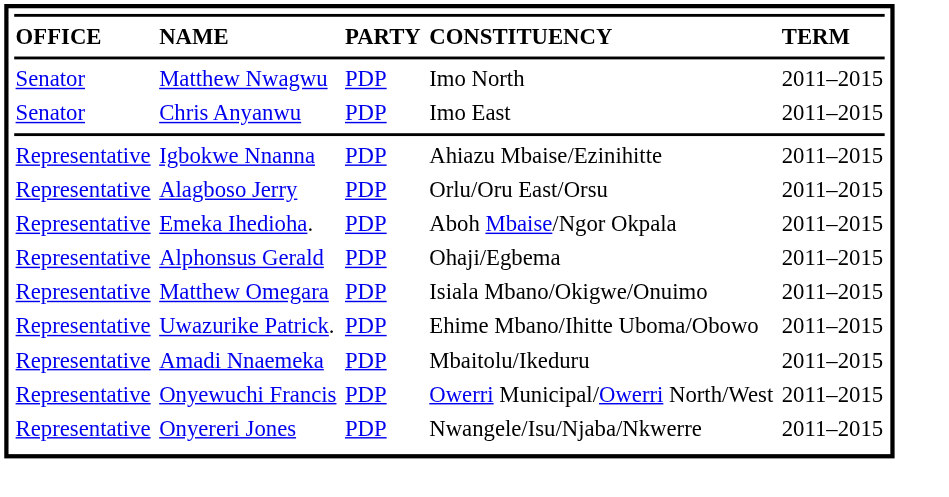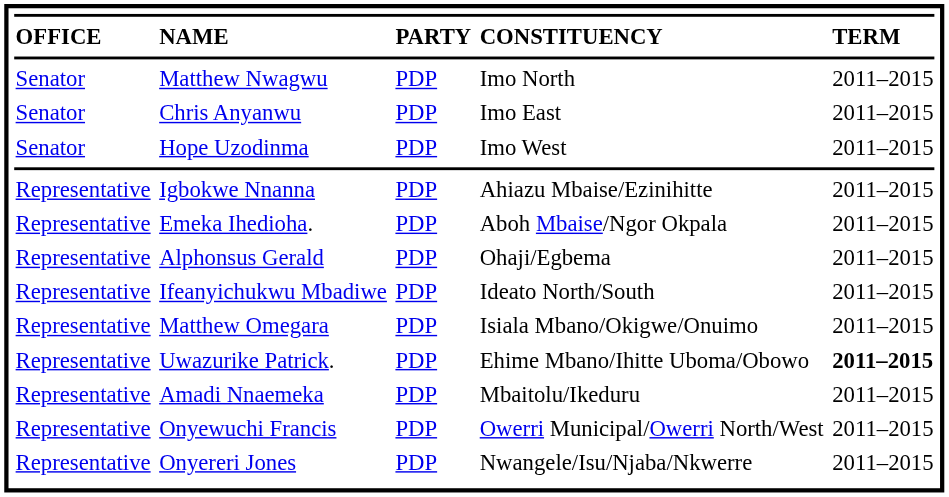 <table cellpadding=1 cellspacing=4 style="margin:3px; border:3px solid #000000;">
 <tr>
 <td bgcolor=#000000 colspan=5></td>
 </tr>
 <tr>
 <td><strong>OFFICE</strong></td>
 <td><strong>NAME</strong></td>
 <td><strong>PARTY</strong></td>
 <td><strong>CONSTITUENCY</strong></td>
 <td><strong>TERM</strong></td>
 </tr>
 <tr>
 <td bgcolor=#000000 colspan=5></td>
 </tr>
 <tr>
 <td><a href='#'>Senator</a></td>
 <td><a href='#'>Matthew Nwagwu</a></td>
 <td><a href='#'>PDP</a></td>
 <td>Imo North</td>
 <td>2011–2015</td>
 </tr>
 <tr>
 <td><a href='#'>Senator</a></td>
 <td><a href='#'>Chris Anyanwu</a></td>
 <td><a href='#'>PDP</a></td>
 <td>Imo East</td>
 <td>2011–2015</td>
 </tr>
 <tr>
+<td><a href='#'>Senator</a></td>
+<td><a href='#'>Hope Uzodinma</a></td>
+<td><a href='#'>PDP</a></td>
+<td>Imo West</td>
+<td>2011–2015</td>
+</tr>
+<tr>
 <td bgcolor=#000000 colspan=5></td>
 </tr>
 <tr>
 <td><a href='#'>Representative</a></td>
 <td><a href='#'>Igbokwe Nnanna</a></td>
 <td><a href='#'>PDP</a></td>
 <td>Ahiazu Mbaise/Ezinihitte</td>
-<td>2011–2015</td>
-</tr>
-<tr>
-<td><a href='#'>Representative</a></td>
-<td><a href='#'>Alagboso Jerry</a></td>
-<td><a href='#'>PDP</a></td>
-<td>Orlu/Oru East/Orsu</td>
 <td>2011–2015</td>
 </tr>
 <tr>
 <td><a href='#'>Representative</a></td>
 <td><a href='#'>Emeka Ihedioha</a>.</td>
 <td><a href='#'>PDP</a></td>
 <td>Aboh <a href='#'>Mbaise</a>/Ngor Okpala</td>
 <td>2011–2015</td>
 </tr>
 <tr>
 <td><a href='#'>Representative</a></td>
 <td><a href='#'>Alphonsus Gerald</a></td>
 <td><a href='#'>PDP</a></td>
 <td>Ohaji/Egbema</td>
 <td>2011–2015</td>
 </tr>
 <tr>
 <td><a href='#'>Representative</a></td>
+<td><a href='#'>Ifeanyichukwu Mbadiwe</a></td>
+<td><a href='#'>PDP</a></td>
+<td>Ideato North/South</td>
+<td>2011–2015</td>
+</tr>
+<tr>
+<td><a href='#'>Representative</a></td>
 <td><a href='#'>Matthew Omegara</a></td>
 <td><a href='#'>PDP</a></td>
 <td>Isiala Mbano/Okigwe/Onuimo</td>
 <td>2011–2015</td>
 </tr>
 <tr>
 <td><a href='#'>Representative</a></td>
 <td><a href='#'>Uwazurike Patrick</a>.</td>
 <td><a href='#'>PDP</a></td>
 <td>Ehime Mbano/Ihitte Uboma/Obowo</td>
-<td>2011–2015</td>
+<td><strong>2011–2015</strong></td>
 </tr>
 <tr>
 <td><a href='#'>Representative</a></td>
 <td><a href='#'>Amadi Nnaemeka</a></td>
 <td><a href='#'>PDP</a></td>
 <td>Mbaitolu/Ikeduru</td>
 <td>2011–2015</td>
 </tr>
 <tr>
 <td><a href='#'>Representative</a></td>
 <td><a href='#'>Onyewuchi Francis</a></td>
 <td><a href='#'>PDP</a></td>
 <td><a href='#'>Owerri</a> Municipal/<a href='#'>Owerri</a> North/West</td>
 <td>2011–2015</td>
 </tr>
 <tr>
 <td><a href='#'>Representative</a></td>
 <td><a href='#'>Onyereri Jones</a></td>
 <td><a href='#'>PDP</a></td>
 <td>Nwangele/Isu/Njaba/Nkwerre</td>
 <td>2011–2015</td>
 </tr>
 <tr>
 </tr>
 </table>
